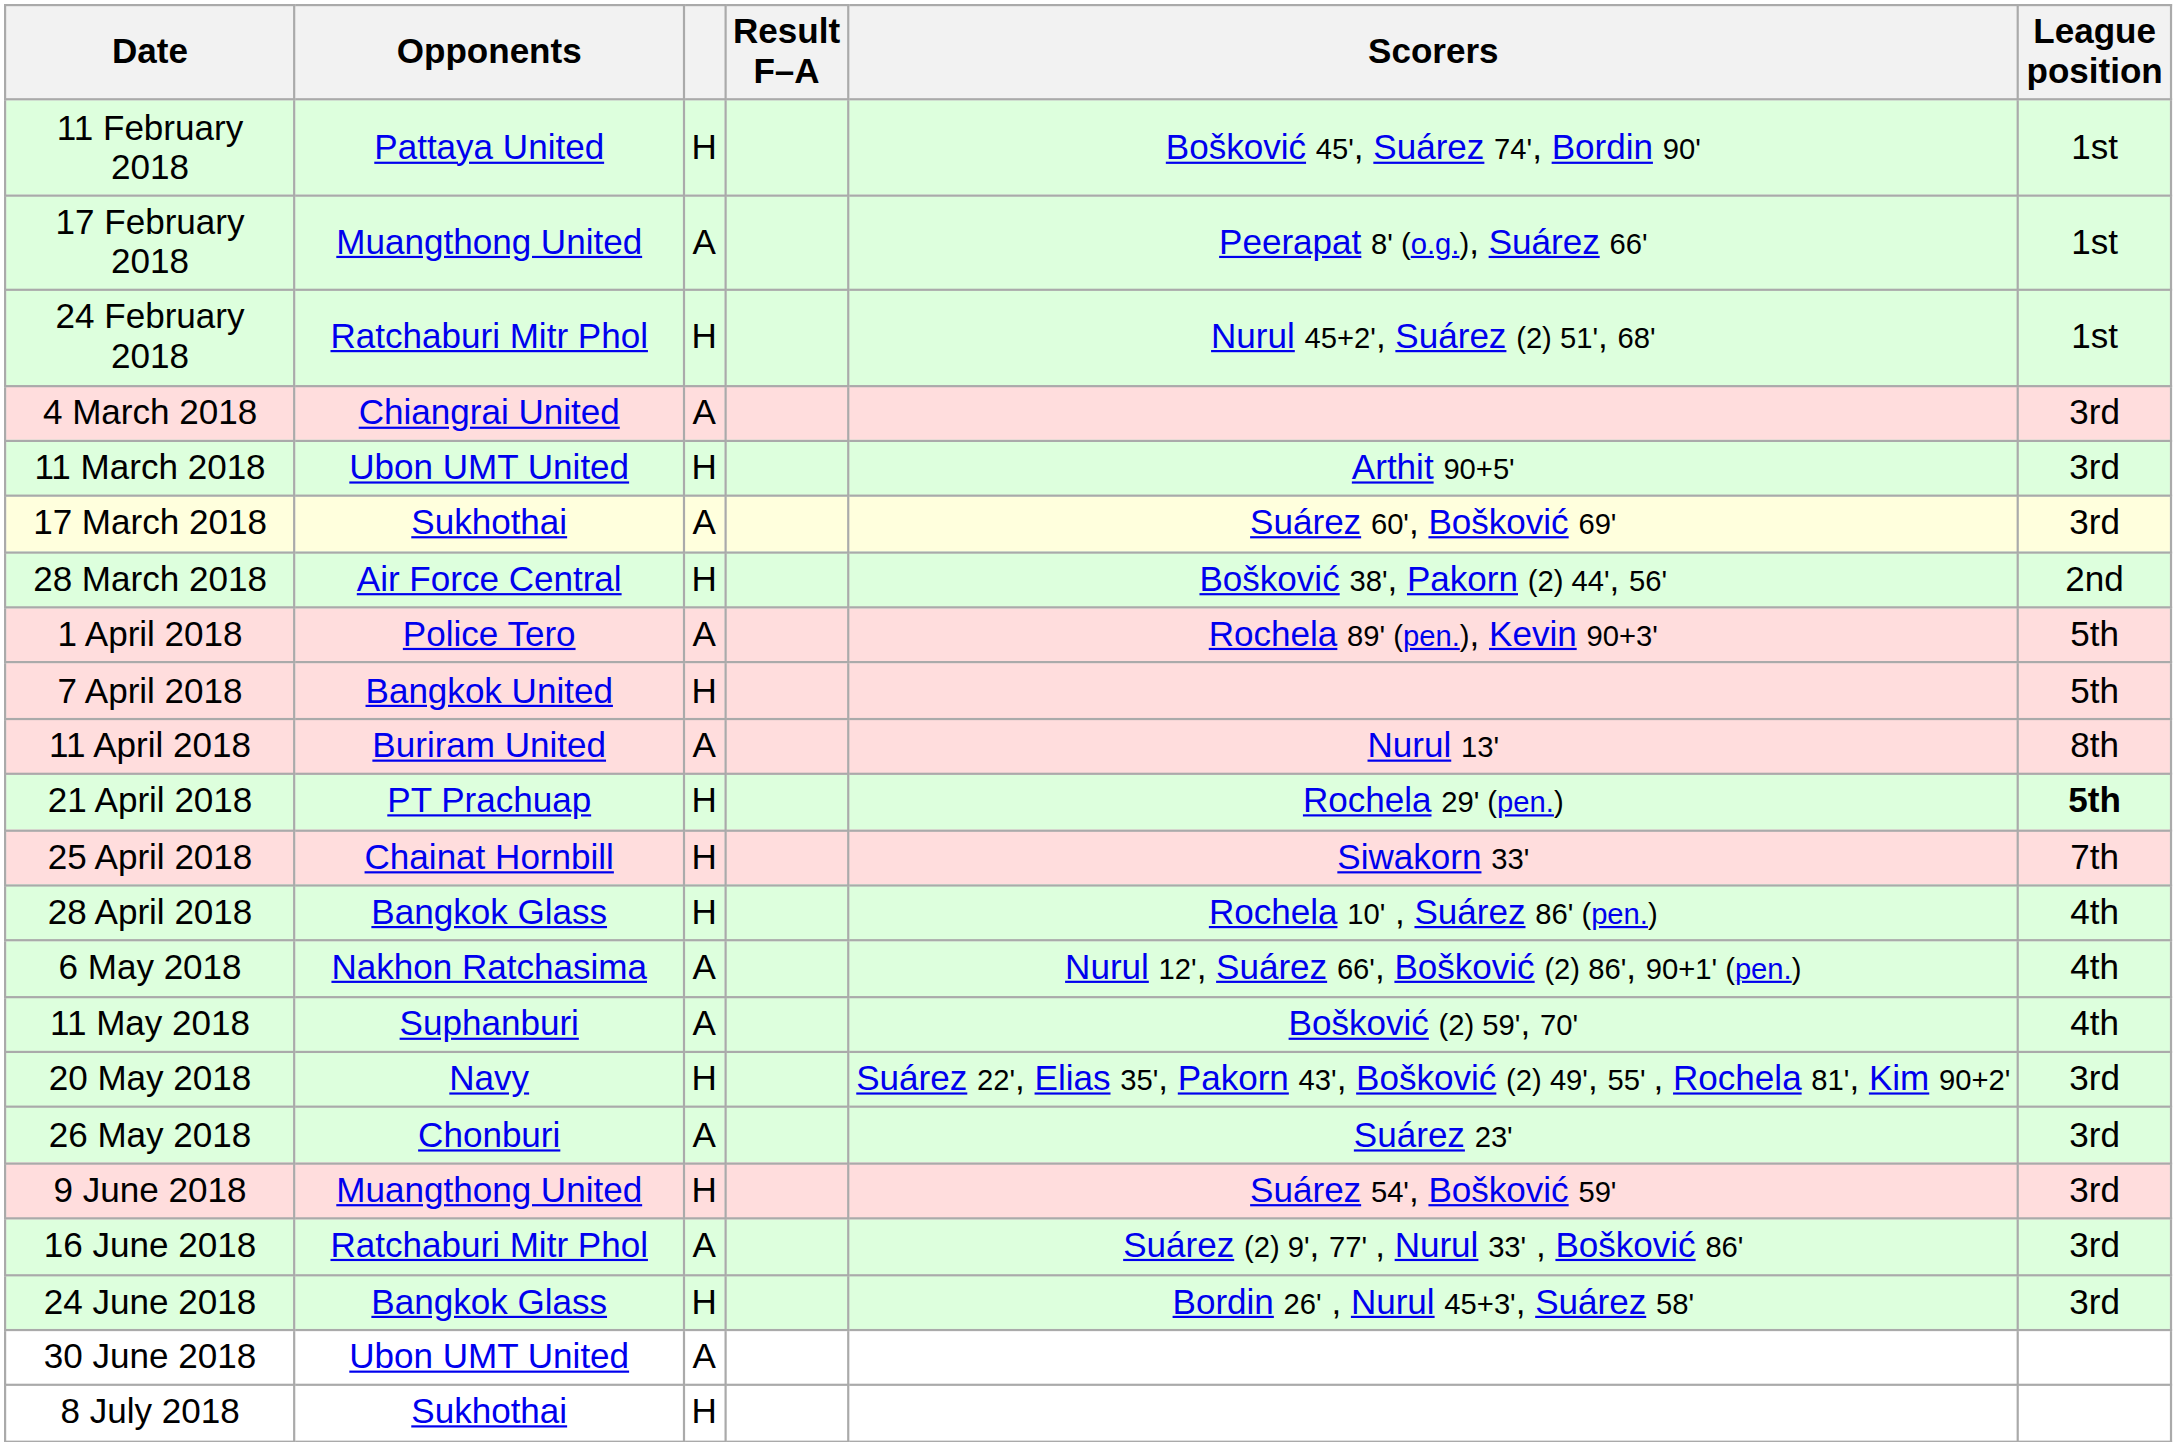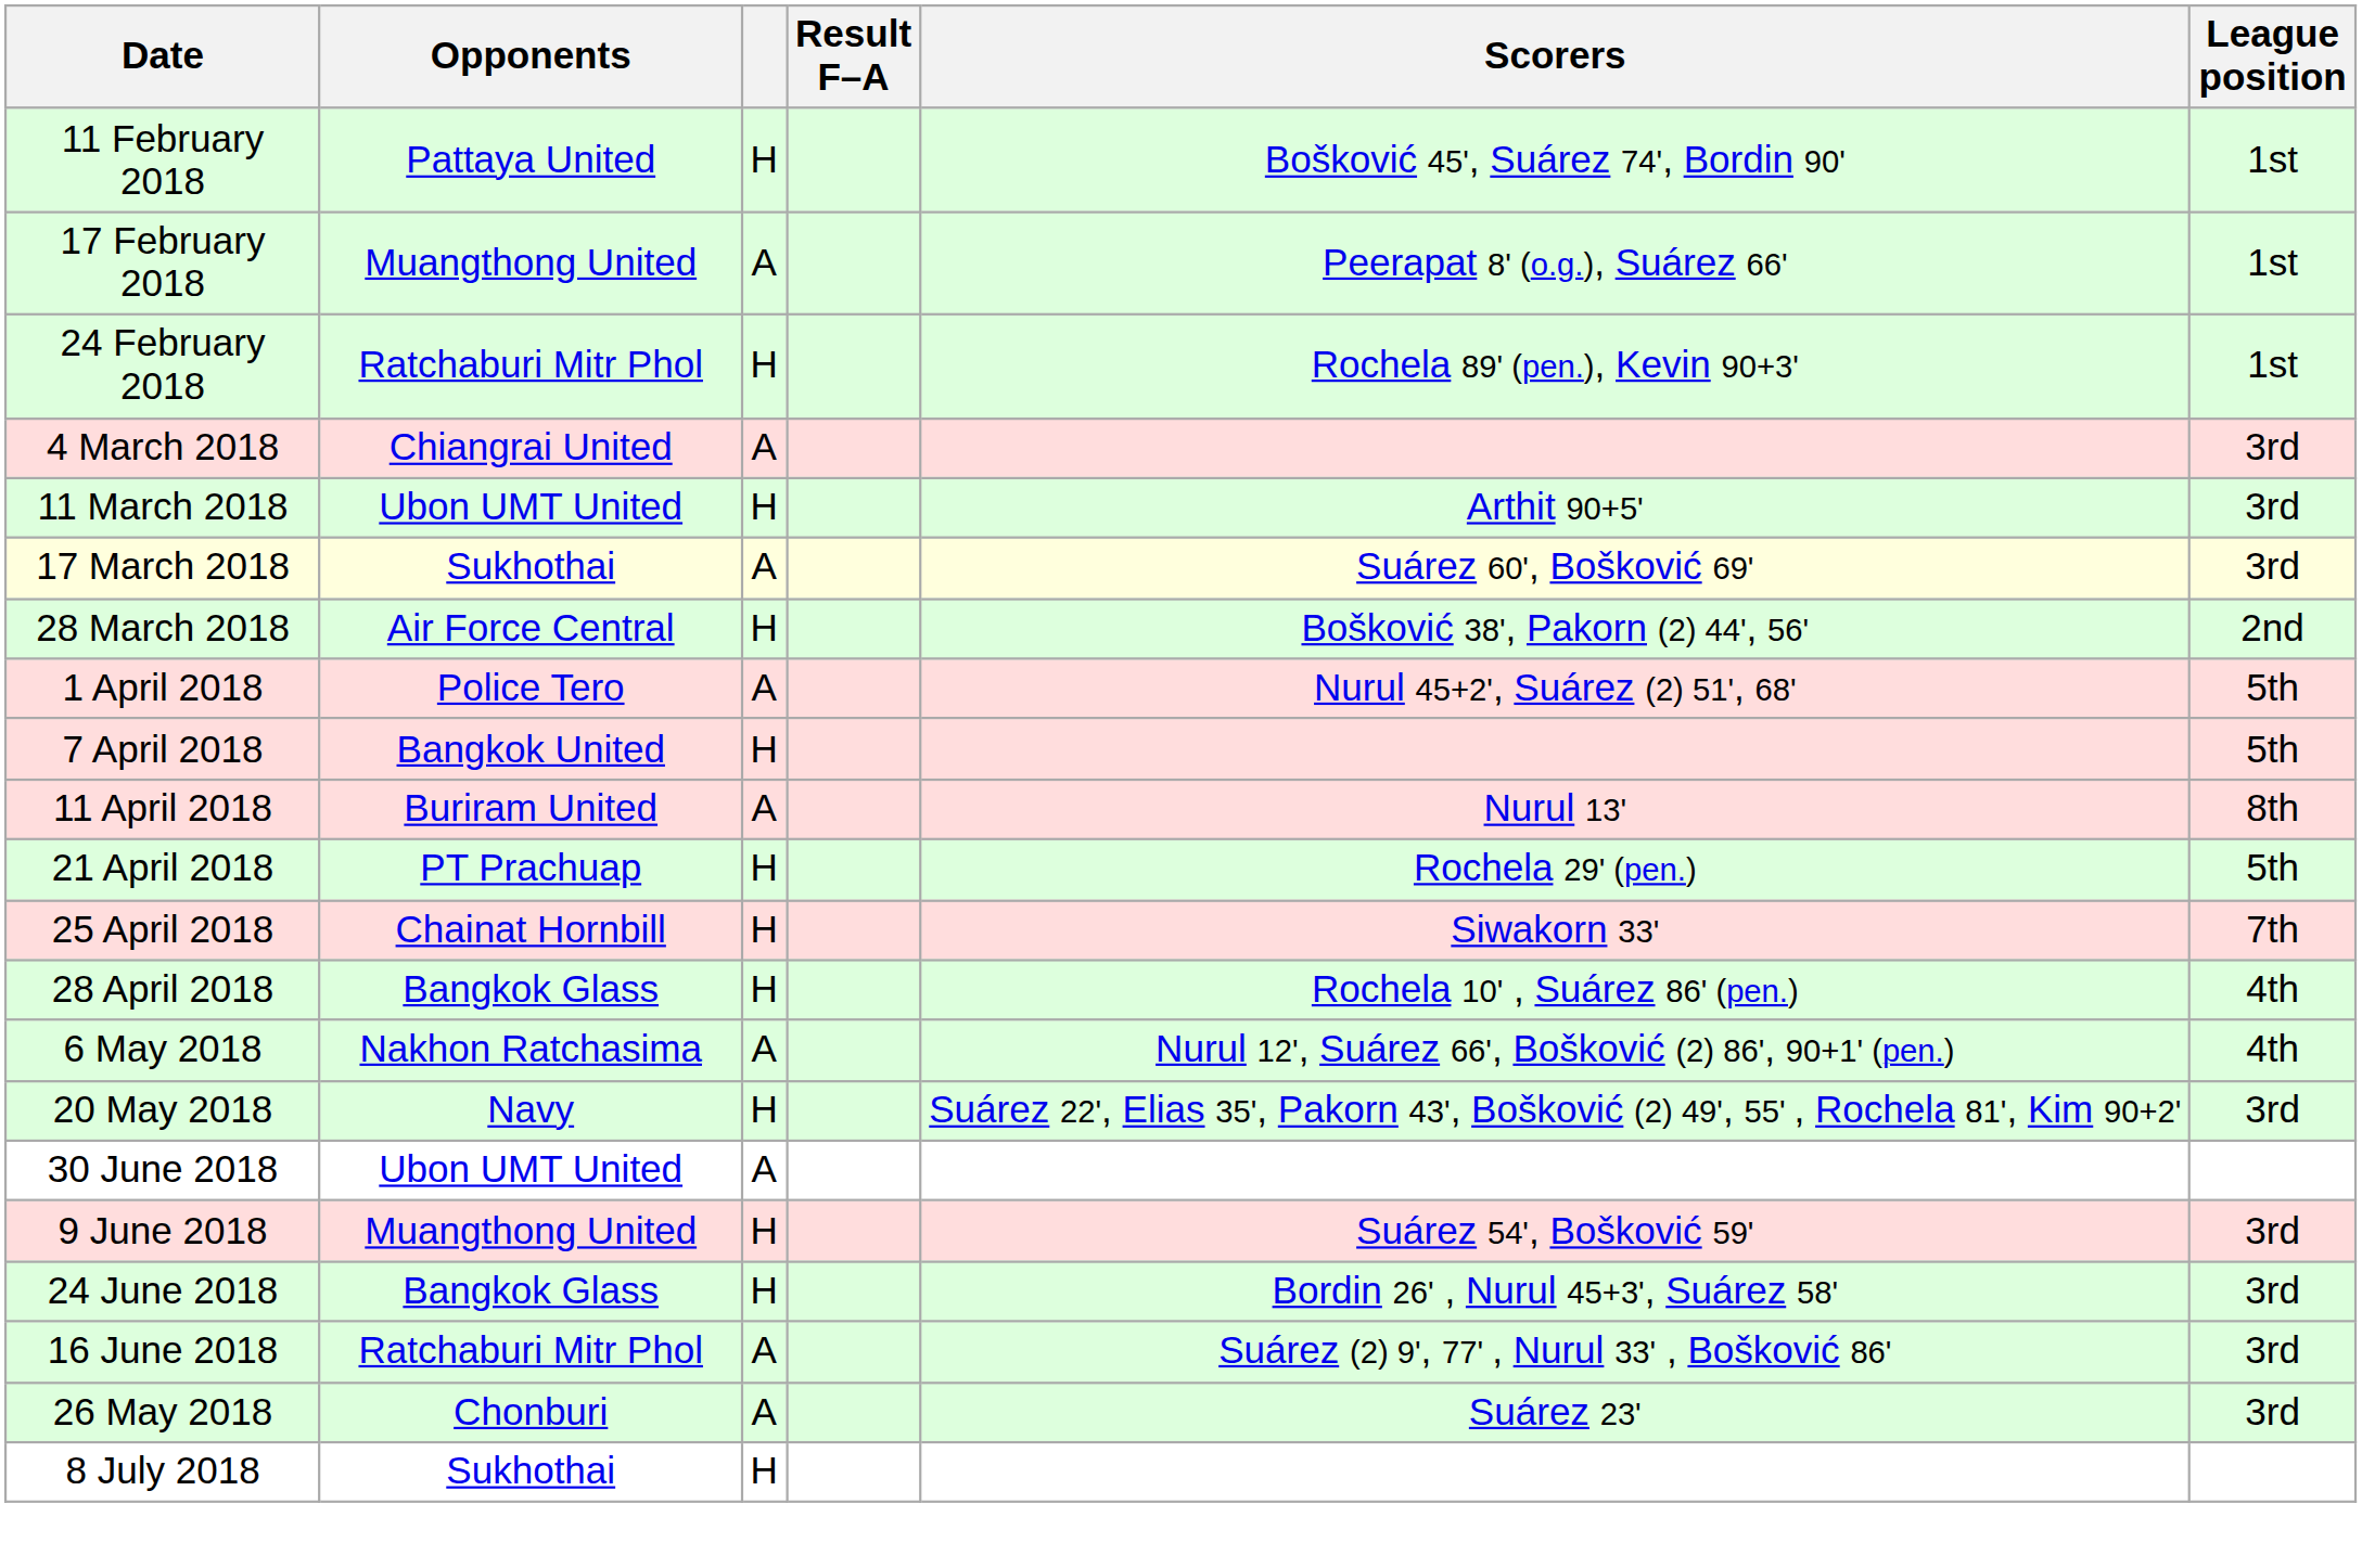 <table class="wikitable" style="text-align:center">
 <tr>
 <th width="125">Date</th>
 <th width="170">Opponents</th>
 <th></th>
 <th>Result<br>F–A</th>
 <th>Scorers</th>
 <th>League<br>position</th>
 </tr>
 <tr bgcolor="#ddffdd">
 <td>11 February 2018</td>
 <td><a href='#'>Pattaya United</a></td>
 <td>H</td>
 <td></td>
 <td><a href='#'>Bošković</a> <small>45'</small>, <a href='#'>Suárez</a> <small>74'</small>, <a href='#'>Bordin</a> <small>90'</small></td>
 <td>1st</td>
 </tr>
 <tr bgcolor="#ddffdd">
 <td>17 February 2018</td>
 <td><a href='#'>Muangthong  United</a></td>
 <td>A</td>
 <td> </td>
 <td><a href='#'>Peerapat</a> <small>8' (<a href='#'>o.g.</a>)</small>, <a href='#'>Suárez</a> <small>66'</small></td>
 <td>1st</td>
 </tr>
 <tr bgcolor="#ddffdd">
 <td>24 February 2018</td>
 <td><a href='#'>Ratchaburi Mitr Phol</a></td>
 <td>H</td>
 <td></td>
-<td><a href='#'>Nurul</a> <small>45+2'</small>, <a href='#'>Suárez</a> <small>(2) 51'</small>, <small>68'</small></td>
+<td><a href='#'>Rochela</a> <small>89' (<a href='#'>pen.</a>)</small>, <a href='#'>Kevin</a> <small>90+3'</small></td>
 <td>1st</td>
 </tr>
 <tr bgcolor="#ffdddd">
 <td>4 March 2018</td>
 <td><a href='#'>Chiangrai United</a></td>
 <td>A</td>
 <td> </td>
 <td></td>
 <td>3rd</td>
 </tr>
 <tr bgcolor="#ddffdd">
 <td>11 March 2018</td>
 <td><a href='#'>Ubon UMT United</a></td>
 <td>H</td>
 <td> </td>
 <td><a href='#'>Arthit</a> <small>90+5'</small></td>
 <td>3rd</td>
 </tr>
 <tr bgcolor="#ffffdd">
 <td>17 March 2018</td>
 <td><a href='#'>Sukhothai</a></td>
 <td>A</td>
 <td> </td>
 <td><a href='#'>Suárez</a> <small>60'</small>, <a href='#'>Bošković</a> <small>69'</small></td>
 <td>3rd</td>
 </tr>
 <tr bgcolor="#ddffdd">
 <td>28 March 2018</td>
 <td><a href='#'>Air Force Central</a></td>
 <td>H</td>
 <td> </td>
 <td><a href='#'>Bošković</a> <small>38'</small>, <a href='#'>Pakorn</a> <small>(2) 44'</small>, <small>56'</small></td>
 <td>2nd</td>
 </tr>
 <tr bgcolor="#ffdddd">
 <td>1 April 2018</td>
 <td><a href='#'>Police Tero</a></td>
 <td>A</td>
 <td> </td>
-<td><a href='#'>Rochela</a> <small>89' (<a href='#'>pen.</a>)</small>, <a href='#'>Kevin</a> <small>90+3'</small></td>
+<td><a href='#'>Nurul</a> <small>45+2'</small>, <a href='#'>Suárez</a> <small>(2) 51'</small>, <small>68'</small></td>
 <td>5th</td>
 </tr>
 <tr bgcolor="#ffdddd">
 <td>7 April 2018</td>
 <td><a href='#'>Bangkok United</a></td>
 <td>H</td>
 <td> </td>
 <td></td>
 <td>5th</td>
 </tr>
 <tr bgcolor="#ffdddd">
 <td>11 April 2018</td>
 <td><a href='#'>Buriram United</a></td>
 <td>A</td>
 <td> </td>
 <td><a href='#'>Nurul</a> <small>13'</small></td>
 <td>8th</td>
 </tr>
 <tr bgcolor="#ddffdd">
 <td>21 April 2018</td>
 <td><a href='#'>PT Prachuap</a></td>
 <td>H</td>
 <td> </td>
 <td><a href='#'>Rochela</a> <small>29' (<a href='#'>pen.</a>)</small></td>
-<td><strong>5th</strong></td>
+<td>5th</td>
 </tr>
 <tr bgcolor="#ffdddd">
 <td>25 April 2018</td>
 <td><a href='#'>Chainat Hornbill</a></td>
 <td>H</td>
 <td> </td>
 <td><a href='#'>Siwakorn</a> <small>33'</small></td>
 <td>7th</td>
 </tr>
 <tr bgcolor="#ddffdd">
 <td>28 April 2018</td>
 <td><a href='#'>Bangkok Glass</a></td>
 <td>H</td>
 <td> </td>
 <td><a href='#'>Rochela</a> <small>10'</small> , <a href='#'>Suárez</a> <small>86' (<a href='#'>pen.</a>)</small></td>
 <td>4th</td>
 </tr>
 <tr bgcolor="#ddffdd">
 <td>6 May 2018</td>
 <td><a href='#'>Nakhon Ratchasima</a></td>
 <td>A</td>
 <td> </td>
 <td><a href='#'>Nurul</a> <small>12'</small>, <a href='#'>Suárez</a> <small>66'</small>, <a href='#'>Bošković</a> <small>(2) 86'</small>, <small>90+1' (<a href='#'>pen.</a>)</small></td>
 <td>4th</td>
 </tr>
 <tr bgcolor="#ddffdd">
-<td>11 May 2018</td>
-<td><a href='#'>Suphanburi</a></td>
-<td>A</td>
-<td> </td>
-<td><a href='#'>Bošković</a> <small>(2) 59'</small>, <small>70'</small></td>
-<td>4th</td>
-</tr>
-<tr bgcolor="#ddffdd">
 <td>20 May 2018</td>
 <td><a href='#'>Navy</a></td>
 <td>H</td>
 <td> </td>
 <td><a href='#'>Suárez</a> <small>22'</small>, <a href='#'>Elias</a> <small>35'</small>, <a href='#'>Pakorn</a> <small>43'</small>, <a href='#'>Bošković</a> <small>(2) 49'</small>, <small>55' </small>, <a href='#'>Rochela</a> <small>81'</small>, <a href='#'>Kim</a> <small>90+2'</small></td>
 <td>3rd</td>
 </tr>
-<tr bgcolor="#ddffdd">
-<td>26 May 2018</td>
-<td><a href='#'>Chonburi</a></td>
+<tr bgcolor="#ffffff">
+<td>30 June 2018</td>
+<td><a href='#'>Ubon UMT United</a></td>
 <td>A</td>
-<td> </td>
-<td><a href='#'>Suárez</a> <small>23'</small></td>
-<td>3rd</td>
+<td></td>
+<td></td>
+<td></td>
 </tr>
 <tr bgcolor="#ffdddd">
 <td>9 June 2018</td>
 <td><a href='#'>Muangthong  United</a></td>
 <td>H</td>
 <td> </td>
 <td><a href='#'>Suárez</a> <small>54'</small>, <a href='#'>Bošković</a> <small>59'</small></td>
+<td>3rd</td>
+</tr>
+<tr bgcolor="#ddffdd">
+<td>24 June 2018</td>
+<td><a href='#'>Bangkok Glass</a></td>
+<td>H</td>
+<td> </td>
+<td><a href='#'>Bordin</a> <small>26'</small> , <a href='#'>Nurul</a> <small>45+3'</small>, <a href='#'>Suárez</a> <small>58' </small></td>
 <td>3rd</td>
 </tr>
 <tr bgcolor="#ddffdd">
 <td>16 June 2018</td>
 <td><a href='#'>Ratchaburi Mitr Phol</a></td>
 <td>A</td>
 <td> </td>
 <td><a href='#'>Suárez</a> <small>(2) 9'</small>, <small>77' </small>, <a href='#'>Nurul</a> <small>33'</small> , <a href='#'>Bošković</a> <small>86'</small></td>
 <td>3rd</td>
 </tr>
 <tr bgcolor="#ddffdd">
-<td>24 June 2018</td>
-<td><a href='#'>Bangkok Glass</a></td>
-<td>H</td>
+<td>26 May 2018</td>
+<td><a href='#'>Chonburi</a></td>
+<td>A</td>
 <td> </td>
-<td><a href='#'>Bordin</a> <small>26'</small> , <a href='#'>Nurul</a> <small>45+3'</small>, <a href='#'>Suárez</a> <small>58' </small></td>
+<td><a href='#'>Suárez</a> <small>23'</small></td>
 <td>3rd</td>
-</tr>
-<tr bgcolor="#ffffff">
-<td>30 June 2018</td>
-<td><a href='#'>Ubon UMT United</a></td>
-<td>A</td>
-<td></td>
-<td></td>
-<td></td>
 </tr>
 <tr bgcolor="#ffffff">
 <td>8 July 2018</td>
 <td><a href='#'>Sukhothai</a></td>
 <td>H</td>
 <td></td>
 <td></td>
 <td></td>
 </tr>
 </table>
